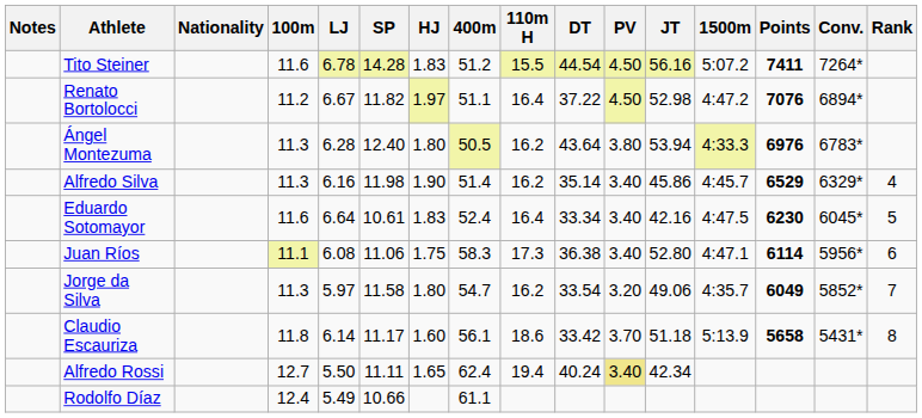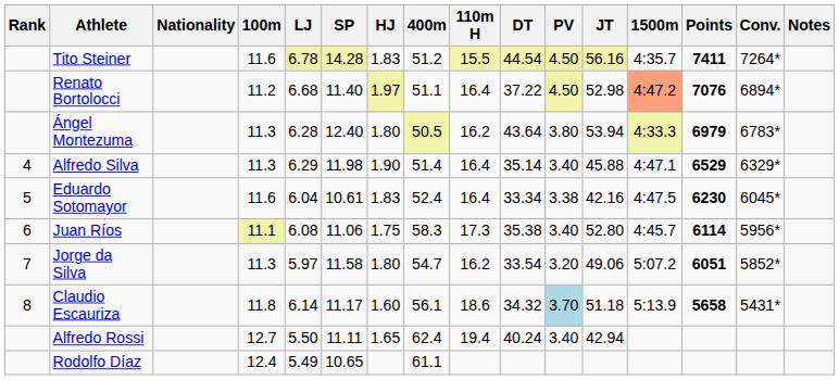 <table class="wikitable sortable" style=" text-align:center;">
 <tr>
-<th>Notes</th>
+<th>Rank</th>
 <th>Athlete</th>
 <th>Nationality</th>
 <th>100m</th>
 <th>LJ</th>
 <th>SP</th>
 <th>HJ</th>
 <th>400m</th>
 <th>110m H</th>
 <th>DT</th>
 <th>PV</th>
 <th>JT</th>
 <th>1500m</th>
 <th>Points</th>
 <th>Conv.</th>
-<th>Rank</th>
+<th>Notes</th>
 </tr>
 <tr>
 <td></td>
 <td align=left><a href='#'>Tito Steiner</a></td>
 <td align=left></td>
 <td>11.6</td>
 <td bgcolor=#F2F5A9>6.78</td>
 <td bgcolor=#F2F5A9>14.28</td>
 <td>1.83</td>
 <td>51.2</td>
 <td bgcolor=#F2F5A9>15.5</td>
 <td bgcolor=#F2F5A9>44.54</td>
 <td bgcolor=#F2F5A9>4.50</td>
 <td bgcolor=#F2F5A9>56.16</td>
-<td>5:07.2</td>
+<td>4:35.7</td>
 <td><strong>7411</strong></td>
 <td>7264*</td>
 <td></td>
 </tr>
 <tr>
 <td></td>
 <td align=left><a href='#'>Renato Bortolocci</a></td>
 <td align=left></td>
 <td>11.2</td>
-<td>6.67</td>
-<td>11.82</td>
+<td>6.68</td>
+<td>11.40</td>
 <td bgcolor=#F2F5A9>1.97</td>
 <td>51.1</td>
 <td>16.4</td>
 <td>37.22</td>
 <td bgcolor=#F2F5A9>4.50</td>
 <td>52.98</td>
-<td>4:47.2</td>
+<td style="background: lightsalmon;">4:47.2</td>
 <td><strong>7076</strong></td>
 <td>6894*</td>
 <td></td>
 </tr>
 <tr>
 <td></td>
 <td align=left><a href='#'>Ángel Montezuma</a></td>
 <td align=left></td>
 <td>11.3</td>
 <td>6.28</td>
 <td>12.40</td>
 <td>1.80</td>
 <td bgcolor=#F2F5A9>50.5</td>
 <td>16.2</td>
 <td>43.64</td>
 <td>3.80</td>
 <td>53.94</td>
 <td bgcolor=#F2F5A9>4:33.3</td>
-<td><strong>6976</strong></td>
+<td><strong>6979</strong></td>
 <td>6783*</td>
 <td></td>
 </tr>
 <tr>
-<td></td>
+<td>4</td>
 <td align=left><a href='#'>Alfredo Silva</a></td>
 <td align=left></td>
 <td>11.3</td>
-<td>6.16</td>
+<td>6.29</td>
 <td>11.98</td>
 <td>1.90</td>
 <td>51.4</td>
-<td>16.2</td>
+<td>16.4</td>
 <td>35.14</td>
 <td>3.40</td>
-<td>45.86</td>
-<td>4:45.7</td>
+<td>45.88</td>
+<td>4:47.1</td>
 <td><strong>6529</strong></td>
 <td>6329*</td>
-<td>4</td>
+<td></td>
 </tr>
 <tr>
-<td></td>
+<td>5</td>
 <td align=left><a href='#'>Eduardo Sotomayor</a></td>
 <td align=left></td>
 <td>11.6</td>
-<td>6.64</td>
+<td>6.04</td>
 <td>10.61</td>
 <td>1.83</td>
 <td>52.4</td>
 <td>16.4</td>
 <td>33.34</td>
-<td>3.40</td>
+<td>3.38</td>
 <td>42.16</td>
 <td>4:47.5</td>
 <td><strong>6230</strong></td>
 <td>6045*</td>
-<td>5</td>
+<td></td>
 </tr>
 <tr>
-<td></td>
+<td>6</td>
 <td align=left><a href='#'>Juan Ríos</a></td>
 <td align=left></td>
 <td bgcolor=#F2F5A9>11.1</td>
 <td>6.08</td>
 <td>11.06</td>
 <td>1.75</td>
 <td>58.3</td>
 <td>17.3</td>
-<td>36.38</td>
+<td>35.38</td>
 <td>3.40</td>
 <td>52.80</td>
-<td>4:47.1</td>
+<td>4:45.7</td>
 <td><strong>6114</strong></td>
 <td>5956*</td>
-<td>6</td>
+<td></td>
 </tr>
 <tr>
-<td></td>
+<td>7</td>
 <td align=left><a href='#'>Jorge da Silva</a></td>
 <td align=left></td>
 <td>11.3</td>
 <td>5.97</td>
 <td>11.58</td>
 <td>1.80</td>
 <td>54.7</td>
 <td>16.2</td>
 <td>33.54</td>
 <td>3.20</td>
 <td>49.06</td>
-<td>4:35.7</td>
-<td><strong>6049</strong></td>
+<td>5:07.2</td>
+<td><strong>6051</strong></td>
 <td>5852*</td>
-<td>7</td>
+<td></td>
 </tr>
 <tr>
-<td></td>
+<td>8</td>
 <td align=left><a href='#'>Claudio Escauriza</a></td>
 <td align=left></td>
 <td>11.8</td>
 <td>6.14</td>
 <td>11.17</td>
 <td>1.60</td>
 <td>56.1</td>
 <td>18.6</td>
-<td>33.42</td>
-<td>3.70</td>
+<td>34.32</td>
+<td style="background: lightblue;">3.70</td>
 <td>51.18</td>
 <td>5:13.9</td>
 <td><strong>5658</strong></td>
 <td>5431*</td>
-<td>8</td>
+<td></td>
 </tr>
 <tr>
 <td></td>
 <td align=left><a href='#'>Alfredo Rossi</a></td>
 <td align=left></td>
 <td>12.7</td>
 <td>5.50</td>
 <td>11.11</td>
 <td>1.65</td>
 <td>62.4</td>
 <td>19.4</td>
 <td>40.24</td>
-<td style="background: khaki;">3.40</td>
-<td>42.34</td>
+<td>3.40</td>
+<td>42.94</td>
 <td></td>
 <td></td>
 <td></td>
 <td></td>
 </tr>
 <tr>
 <td></td>
 <td align=left><a href='#'>Rodolfo Díaz</a></td>
 <td align=left></td>
 <td>12.4</td>
 <td>5.49</td>
-<td>10.66</td>
+<td>10.65</td>
 <td></td>
 <td>61.1</td>
 <td></td>
 <td></td>
 <td></td>
 <td></td>
 <td></td>
 <td></td>
 <td></td>
 <td></td>
 </tr>
 </table>
